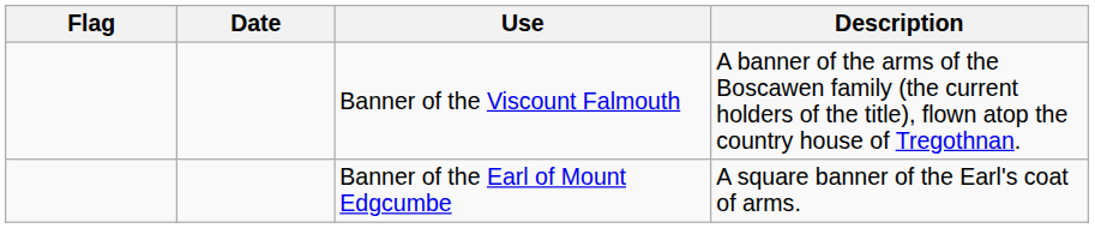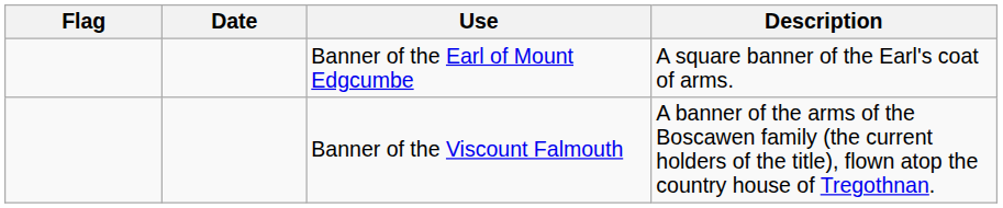 <table class="wikitable">
 <tr>
 <th width="110">Flag</th>
 <th width="100">Date</th>
 <th width="250">Use</th>
 <th width="250">Description</th>
 </tr>
 <tr>
 <td></td>
 <td></td>
-<td>Banner of the <a href='#'>Viscount Falmouth</a></td>
-<td>A banner of the arms of the Boscawen family (the current holders of the title), flown atop the country house of <a href='#'>Tregothnan</a>.</td>
+<td>Banner of the <a href='#'>Earl of Mount Edgcumbe</a></td>
+<td>A square banner of the Earl's coat of arms.</td>
 </tr>
 <tr>
 <td></td>
 <td></td>
-<td>Banner of the <a href='#'>Earl of Mount Edgcumbe</a></td>
-<td>A square banner of the Earl's coat of arms.</td>
+<td>Banner of the <a href='#'>Viscount Falmouth</a></td>
+<td>A banner of the arms of the Boscawen family (the current holders of the title), flown atop the country house of <a href='#'>Tregothnan</a>.</td>
 </tr>
 </table>
